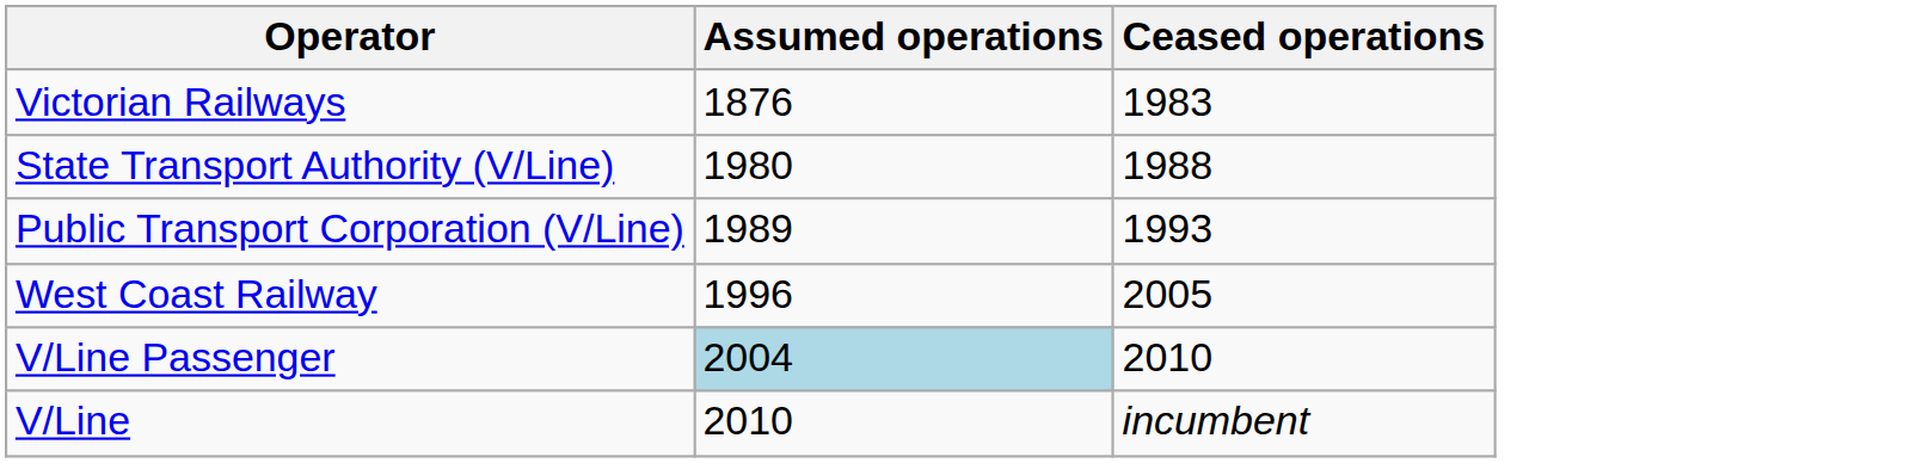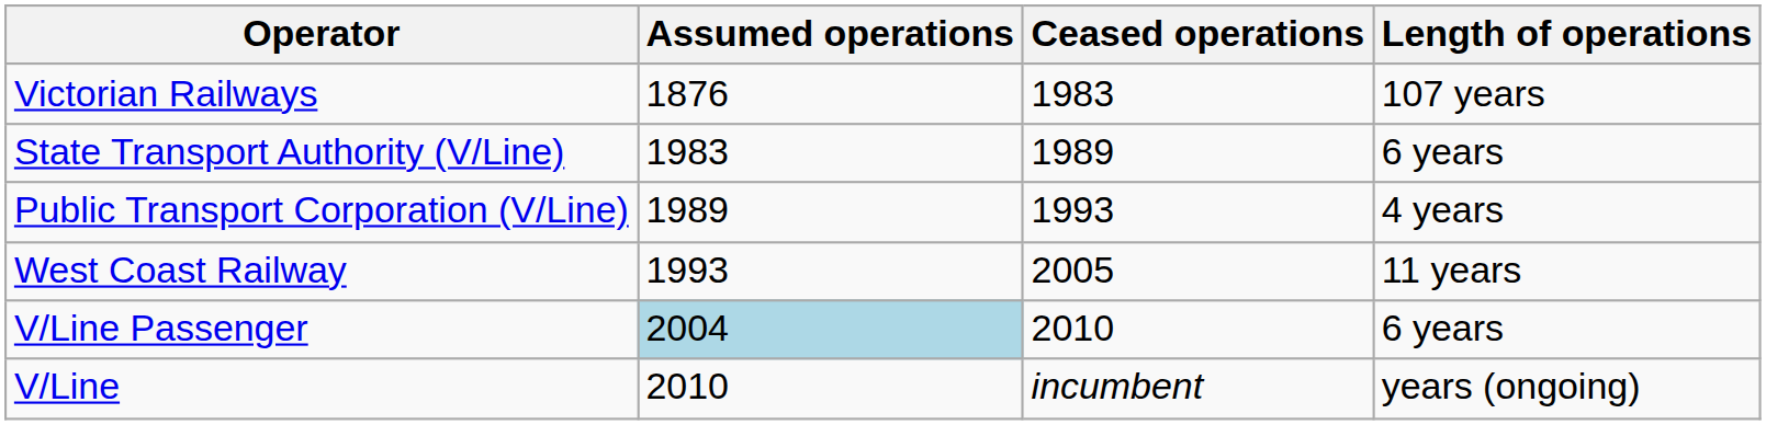 <table class="wikitable">
 <tr>
 <th>Operator</th>
 <th>Assumed operations</th>
 <th>Ceased operations</th>
+<th>Length of operations</th>
 </tr>
 <tr>
 <td><a href='#'>Victorian Railways</a></td>
 <td>1876</td>
 <td>1983</td>
+<td>107 years</td>
 </tr>
 <tr>
 <td><a href='#'>State Transport Authority (V/Line)</a></td>
-<td>1980</td>
-<td>1988</td>
+<td>1983</td>
+<td>1989</td>
+<td>6 years</td>
 </tr>
 <tr>
 <td><a href='#'>Public Transport Corporation (V/Line)</a></td>
 <td>1989</td>
 <td>1993</td>
+<td>4 years</td>
 </tr>
 <tr>
 <td><a href='#'>West Coast Railway</a></td>
-<td>1996</td>
+<td>1993</td>
 <td>2005</td>
+<td>11 years</td>
 </tr>
 <tr>
 <td><a href='#'>V/Line Passenger</a></td>
 <td style="background: lightblue;">2004</td>
 <td>2010</td>
+<td>6 years</td>
 </tr>
 <tr>
 <td><a href='#'>V/Line</a></td>
 <td>2010</td>
 <td><em>incumbent</em></td>
+<td> years (ongoing)</td>
 </tr>
 </table>
